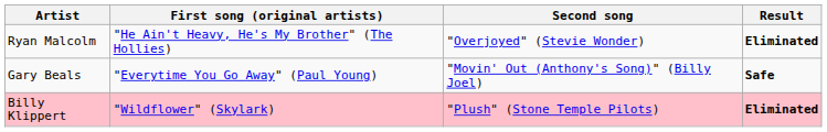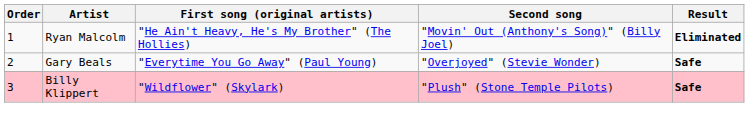 <table class=wikitable>
 <tr>
+<th>Order</th>
 <th>Artist</th>
 <th>First song (original artists)</th>
 <th>Second song</th>
 <th>Result</th>
 </tr>
 <tr>
+<td>1</td>
 <td>Ryan Malcolm</td>
 <td>"<a href='#'>He Ain't Heavy, He's My Brother</a>" (<a href='#'>The Hollies</a>)</td>
-<td>"<a href='#'>Overjoyed</a>" (<a href='#'>Stevie Wonder</a>)</td>
+<td>"<a href='#'>Movin' Out (Anthony's Song)</a>" (<a href='#'>Billy Joel</a>)</td>
 <td><strong>Eliminated</strong></td>
 </tr>
 <tr>
+<td>2</td>
 <td>Gary Beals</td>
 <td>"<a href='#'>Everytime You Go Away</a>" (<a href='#'>Paul Young</a>)</td>
-<td>"<a href='#'>Movin' Out (Anthony's Song)</a>" (<a href='#'>Billy Joel</a>)</td>
+<td>"<a href='#'>Overjoyed</a>" (<a href='#'>Stevie Wonder</a>)</td>
 <td><strong>Safe</strong></td>
 </tr>
 <tr style="background:pink;">
+<td>3</td>
 <td>Billy Klippert</td>
 <td>"<a href='#'>Wildflower</a>" (<a href='#'>Skylark</a>)</td>
 <td>"<a href='#'>Plush</a>" (<a href='#'>Stone Temple Pilots</a>)</td>
-<td><strong>Eliminated</strong></td>
+<td><strong>Safe</strong></td>
 </tr>
 </table>
